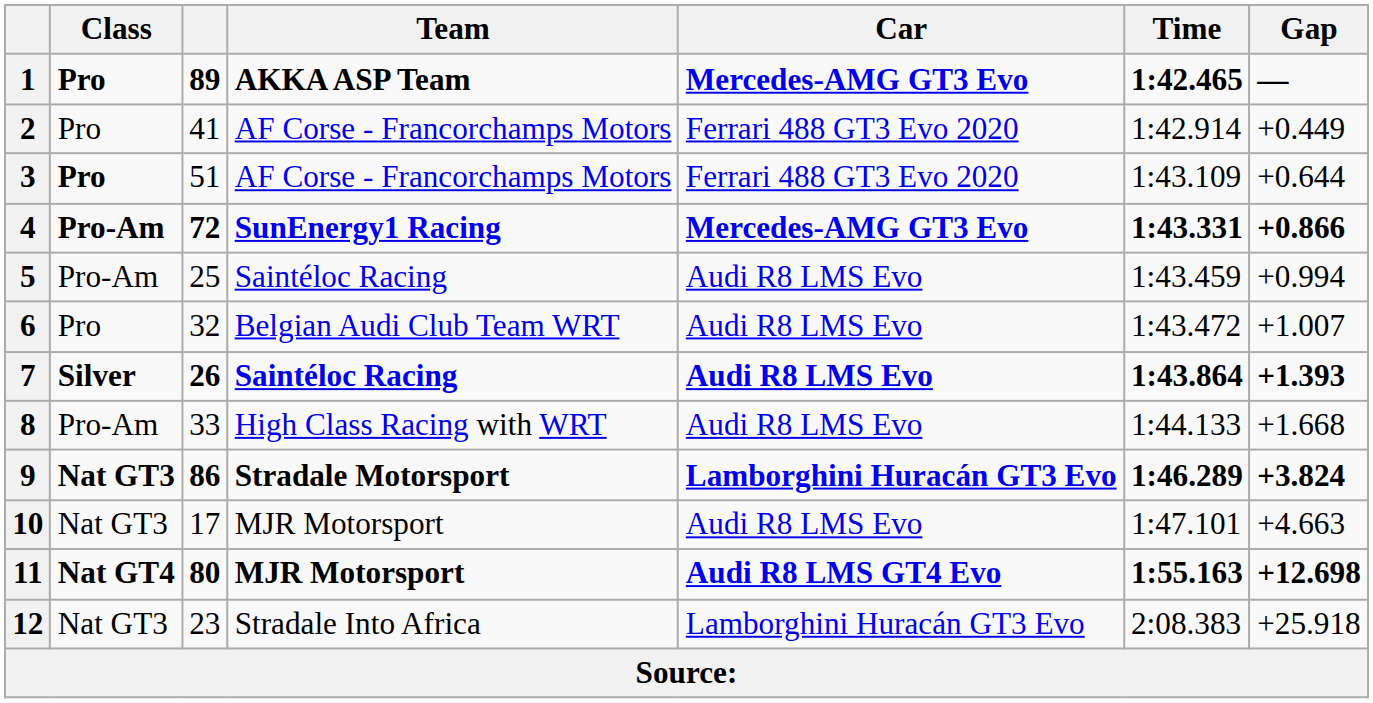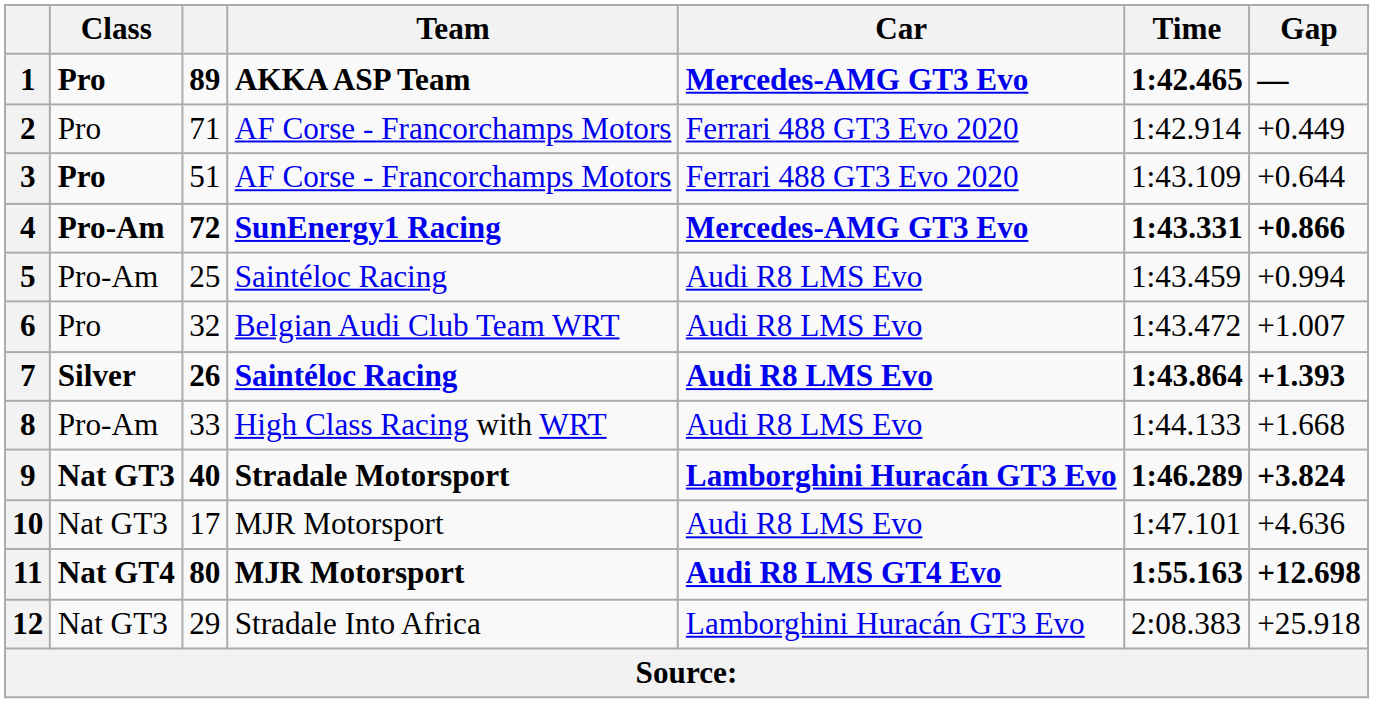 <table class="wikitable">
 <tr>
 <th></th>
 <th>Class</th>
 <th></th>
 <th>Team</th>
 <th>Car</th>
 <th>Time</th>
 <th>Gap</th>
 </tr>
 <tr>
 <th>1</th>
 <td><strong>Pro</strong></td>
 <td><strong>89</strong></td>
 <td><strong> AKKA ASP Team</strong></td>
 <td><a href='#'><strong>Mercedes-AMG GT3 Evo</strong></a></td>
 <td><strong>1:42.465</strong></td>
 <td><strong>—</strong></td>
 </tr>
 <tr>
 <th>2</th>
 <td>Pro</td>
-<td>41</td>
+<td>71</td>
 <td> <a href='#'>AF Corse - Francorchamps Motors</a></td>
 <td><a href='#'>Ferrari 488 GT3 Evo 2020</a></td>
 <td>1:42.914</td>
 <td>+0.449</td>
 </tr>
 <tr>
 <th>3</th>
 <td><strong>Pro</strong></td>
 <td>51</td>
 <td> <a href='#'>AF Corse - Francorchamps Motors</a></td>
 <td><a href='#'>Ferrari 488 GT3 Evo 2020</a></td>
 <td>1:43.109</td>
 <td>+0.644</td>
 </tr>
 <tr>
 <th>4</th>
 <td><strong>Pro-Am</strong></td>
 <td><strong>72</strong></td>
 <td><strong> <a href='#'>SunEnergy1 Racing</a></strong></td>
 <td><a href='#'><strong>Mercedes-AMG GT3 Evo</strong></a></td>
 <td><strong>1:43.331</strong></td>
 <td><strong>+0.866</strong></td>
 </tr>
 <tr>
 <th>5</th>
 <td>Pro-Am</td>
 <td>25</td>
 <td> <a href='#'>Saintéloc Racing</a></td>
 <td><a href='#'>Audi R8 LMS Evo</a></td>
 <td>1:43.459</td>
 <td>+0.994</td>
 </tr>
 <tr>
 <th>6</th>
 <td>Pro</td>
 <td>32</td>
 <td> <a href='#'>Belgian Audi Club Team WRT</a></td>
 <td><a href='#'>Audi R8 LMS Evo</a></td>
 <td>1:43.472</td>
 <td>+1.007</td>
 </tr>
 <tr>
 <th>7</th>
 <td><strong>Silver</strong></td>
 <td><strong>26</strong></td>
 <td><strong> <a href='#'>Saintéloc Racing</a></strong></td>
 <td><a href='#'><strong>Audi R8 LMS Evo</strong></a></td>
 <td><strong>1:43.864</strong></td>
 <td><strong>+1.393</strong></td>
 </tr>
 <tr>
 <th>8</th>
 <td>Pro-Am</td>
 <td>33</td>
 <td> <a href='#'>High Class Racing</a> with <a href='#'>WRT</a></td>
 <td><a href='#'>Audi R8 LMS Evo</a></td>
 <td>1:44.133</td>
 <td>+1.668</td>
 </tr>
 <tr>
 <th>9</th>
 <td><strong>Nat GT3</strong></td>
-<td><strong>86</strong></td>
+<td><strong>40</strong></td>
 <td><strong> Stradale Motorsport</strong></td>
 <td><a href='#'><strong>Lamborghini Huracán GT3 Evo</strong></a></td>
 <td><strong>1:46.289</strong></td>
 <td><strong>+3.824</strong></td>
 </tr>
 <tr>
 <th>10</th>
 <td>Nat GT3</td>
 <td>17</td>
 <td> MJR Motorsport</td>
 <td><a href='#'>Audi R8 LMS Evo</a></td>
 <td>1:47.101</td>
-<td>+4.663</td>
+<td>+4.636</td>
 </tr>
 <tr>
 <th>11</th>
 <td><strong>Nat GT4</strong></td>
 <td><strong>80</strong></td>
 <td><strong> MJR Motorsport</strong></td>
 <td><a href='#'><strong>Audi R8 LMS GT4 Evo</strong></a></td>
 <td><strong>1:55.163</strong></td>
 <td><strong>+12.698</strong></td>
 </tr>
 <tr>
 <th>12</th>
 <td>Nat GT3</td>
-<td>23</td>
+<td>29</td>
 <td> Stradale Into Africa</td>
 <td><a href='#'>Lamborghini Huracán GT3 Evo</a></td>
 <td>2:08.383</td>
 <td>+25.918</td>
 </tr>
 <tr>
 <th colspan="7">Source:</th>
 </tr>
 </table>
